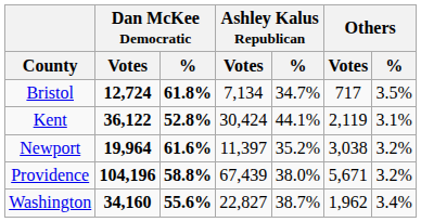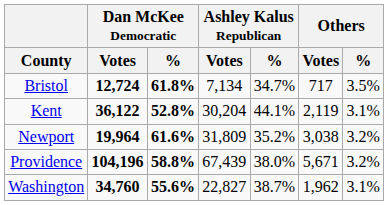 <table class="wikitable sortable" style="text-align:center">
 <tr>
 <th colspan=1></th>
 <th align=center colspan=2>Dan McKee<br><small>Democratic</small></th>
 <th align=center colspan=2>Ashley Kalus<br><small>Republican</small></th>
 <th align=center colspan=2>Others</th>
 </tr>
 <tr>
 <th align=center>County</th>
 <th style="text-align:center;" data-sort-type="number">Votes</th>
 <th style="text-align:center;" data-sort-type="number">%</th>
 <th style="text-align:center;" data-sort-type="number">Votes</th>
 <th style="text-align:center;" data-sort-type="number">%</th>
 <th style="text-align:center;" data-sort-type="number">Votes</th>
 <th style="text-align:center;" data-sort-type="number">%</th>
 </tr>
 <tr>
 <td><a href='#'>Bristol</a></td>
 <td><strong>12,724</strong></td>
 <td><strong>61.8%</strong></td>
 <td>7,134</td>
 <td>34.7%</td>
 <td>717</td>
 <td>3.5%</td>
 </tr>
 <tr>
 <td><a href='#'>Kent</a></td>
 <td><strong>36,122</strong></td>
 <td><strong>52.8%</strong></td>
-<td>30,424</td>
+<td>30,204</td>
 <td>44.1%</td>
 <td>2,119</td>
 <td>3.1%</td>
 </tr>
 <tr>
 <td><a href='#'>Newport</a></td>
 <td><strong>19,964</strong></td>
 <td><strong>61.6%</strong></td>
-<td>11,397</td>
+<td>31,809</td>
 <td>35.2%</td>
 <td>3,038</td>
 <td>3.2%</td>
 </tr>
 <tr>
 <td><a href='#'>Providence</a></td>
 <td><strong>104,196</strong></td>
 <td><strong>58.8%</strong></td>
 <td>67,439</td>
 <td>38.0%</td>
 <td>5,671</td>
 <td>3.2%</td>
 </tr>
 <tr>
 <td><a href='#'>Washington</a></td>
-<td><strong>34,160</strong></td>
+<td><strong>34,760</strong></td>
 <td><strong>55.6%</strong></td>
 <td>22,827</td>
 <td>38.7%</td>
 <td>1,962</td>
-<td>3.4%</td>
+<td>3.1%</td>
 </tr>
 </table>
